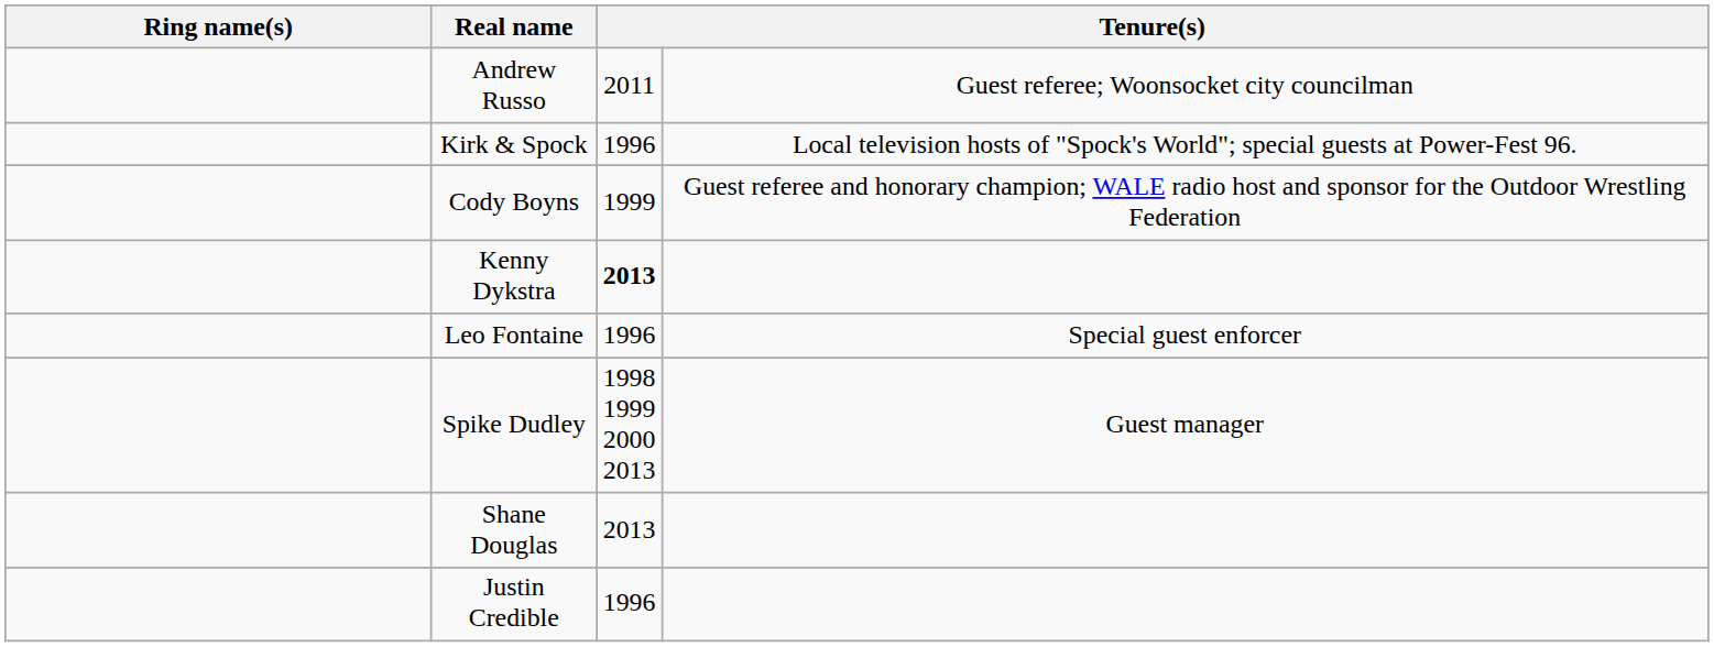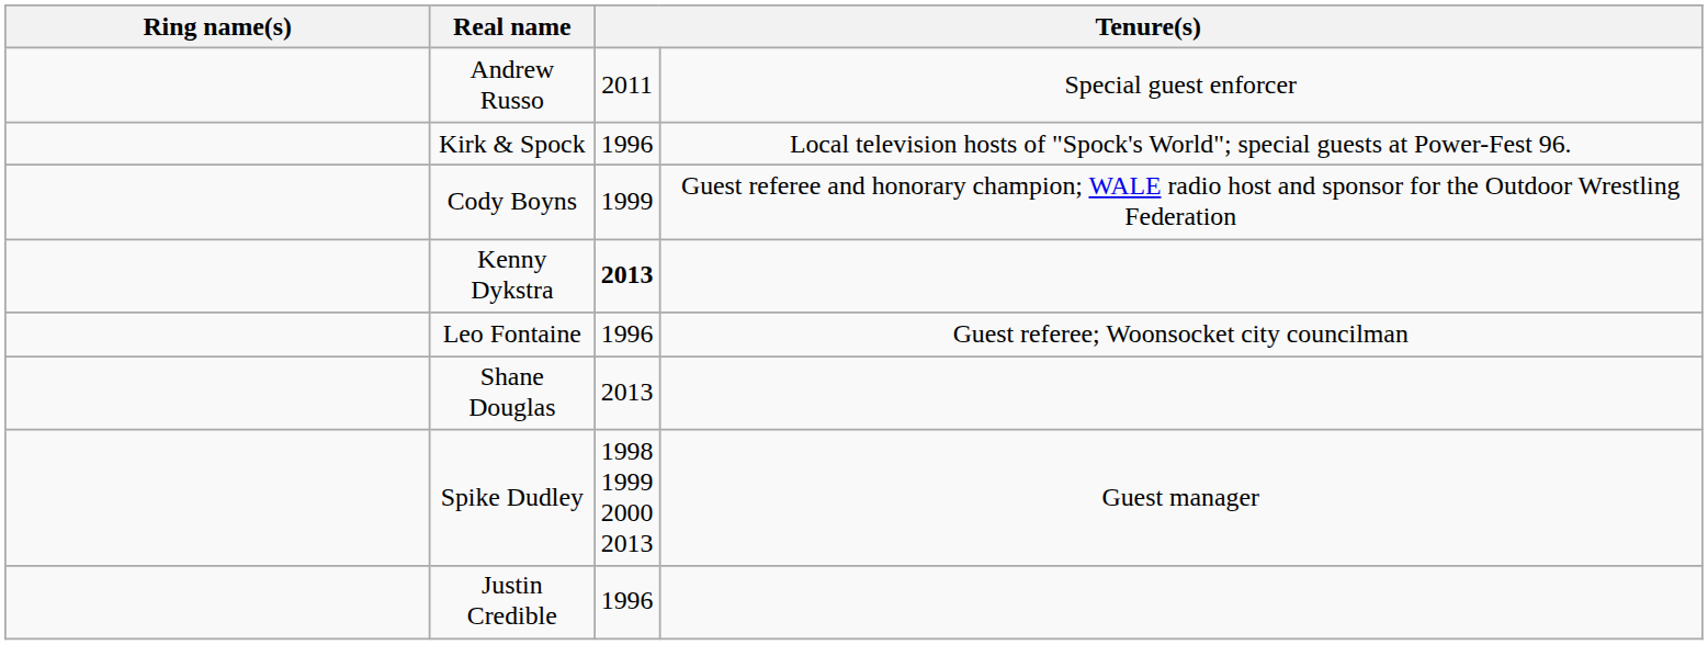 <table style="font-size: 85%; text-align: center;" class="sortable wikitable" width="70%">
 <tr>
 <th width="25%">Ring name(s)</th>
 <th>Real name</th>
 <th colspan="2">Tenure(s)</th>
 </tr>
 <tr>
 <td></td>
 <td>Andrew Russo</td>
 <td sort>2011</td>
-<td>Guest referee; Woonsocket city councilman</td>
+<td>Special guest enforcer</td>
 </tr>
 <tr>
 <td></td>
 <td>Kirk & Spock</td>
 <td sort>1996</td>
 <td>Local television hosts of "Spock's World"; special guests at Power-Fest 96.</td>
 </tr>
 <tr>
 <td></td>
 <td>Cody Boyns</td>
 <td sort>1999</td>
 <td>Guest referee and honorary champion; <a href='#'>WALE</a> radio host and sponsor for the Outdoor Wrestling Federation</td>
 </tr>
 <tr>
 <td></td>
 <td>Kenny Dykstra</td>
 <td sort><strong>2013</strong></td>
 <td></td>
 </tr>
 <tr>
 <td></td>
 <td>Leo Fontaine</td>
 <td sort>1996</td>
-<td>Special guest enforcer</td>
+<td>Guest referee; Woonsocket city councilman</td>
+</tr>
+<tr>
+<td></td>
+<td>Shane Douglas</td>
+<td sort>2013</td>
+<td></td>
 </tr>
 <tr>
 <td></td>
 <td>Spike Dudley</td>
 <td sort>1998<br>1999<br>2000<br>2013</td>
 <td>Guest manager</td>
 </tr>
 <tr>
 <td></td>
-<td>Shane Douglas</td>
-<td sort>2013</td>
-<td></td>
-</tr>
-<tr>
-<td></td>
 <td>Justin Credible</td>
 <td sort>1996</td>
 <td></td>
 </tr>
 </table>
